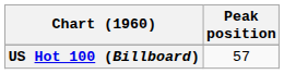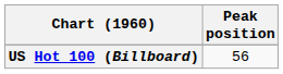 <table class="wikitable plainrowheaders" style="text-align:center;">
 <tr>
 <th scope="col">Chart (1960)</th>
 <th scope="col">Peak<br>position</th>
 </tr>
 <tr>
 </tr>
 <tr>
 <th scope="row">US <a href='#'>Hot 100</a> (<em>Billboard</em>)</th>
-<td align="center">57</td>
+<td align="center">56</td>
 </tr>
 </table>
